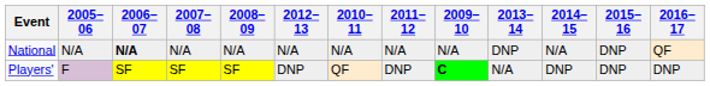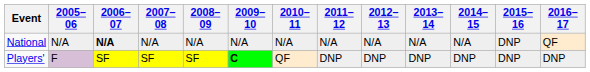 <table class="wikitable">
 <tr>
 <th>Event</th>
 <th><a href='#'>2005–06</a></th>
 <th><a href='#'>2006–07</a></th>
 <th><a href='#'>2007–08</a></th>
 <th><a href='#'>2008–09</a></th>
-<th><a href='#'>2012–13</a></th>
+<th><a href='#'>2009–10</a></th>
 <th><a href='#'>2010–11</a></th>
 <th><a href='#'>2011–12</a></th>
-<th><a href='#'>2009–10</a></th>
+<th><a href='#'>2012–13</a></th>
 <th><a href='#'>2013–14</a></th>
 <th><a href='#'>2014–15</a></th>
 <th><a href='#'>2015–16</a></th>
 <th><a href='#'>2016–17</a></th>
 </tr>
 <tr>
 <td><a href='#'>National</a></td>
 <td style="background:#EFEFEF;">N/A</td>
 <td style="background:#EFEFEF;"><strong>N/A</strong></td>
 <td style="background:#EFEFEF;">N/A</td>
 <td style="background:#EFEFEF;">N/A</td>
 <td style="background:#EFEFEF;">N/A</td>
 <td style="background:#EFEFEF;">N/A</td>
 <td style="background:#EFEFEF;">N/A</td>
 <td style="background:#EFEFEF;">N/A</td>
-<td style="background:#EFEFEF;">DNP</td>
+<td style="background:#EFEFEF;">N/A</td>
 <td style="background:#EFEFEF;">N/A</td>
 <td style="background:#EFEFEF;">DNP</td>
 <td style="background:#ffebcd;">QF</td>
 </tr>
 <tr>
 <td><a href='#'>Players'</a></td>
 <td style="background:thistle;">F</td>
 <td style="background:yellow;">SF</td>
 <td style="background:yellow;">SF</td>
 <td style="background:yellow;">SF</td>
-<td style="background:#EFEFEF;">DNP</td>
+<td style="background:#0f0;"><strong>C</strong></td>
 <td style="background:#ffebcd;">QF</td>
 <td style="background:#EFEFEF;">DNP</td>
-<td style="background:#0f0;"><strong>C</strong></td>
-<td style="background:#EFEFEF;">N/A</td>
+<td style="background:#EFEFEF;">DNP</td>
+<td style="background:#EFEFEF;">DNP</td>
 <td style="background:#EFEFEF;">DNP</td>
 <td style="background:#EFEFEF;">DNP</td>
 <td style="background:#EFEFEF;">DNP</td>
 </tr>
 </table>
